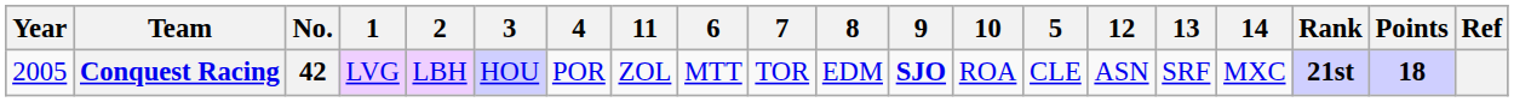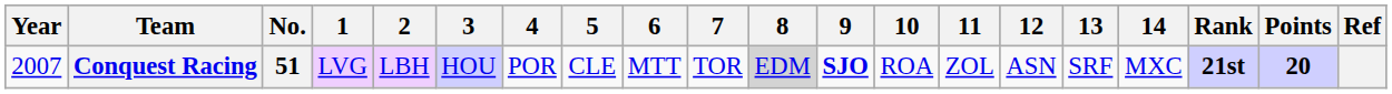 <table class="wikitable" style="text-align:center; font-size:85%">
 <tr>
 <th>Year</th>
 <th>Team</th>
 <th>No.</th>
 <th>1</th>
 <th>2</th>
 <th>3</th>
 <th>4</th>
-<th>11</th>
+<th>5</th>
 <th>6</th>
 <th>7</th>
 <th>8</th>
 <th>9</th>
 <th>10</th>
-<th>5</th>
+<th>11</th>
 <th>12</th>
 <th>13</th>
 <th>14</th>
 <th>Rank</th>
 <th>Points</th>
 <th>Ref</th>
 </tr>
 <tr>
-<td><a href='#'>2005</a></td>
+<td><a href='#'>2007</a></td>
 <th nowrap><a href='#'>Conquest Racing</a></th>
-<th>42</th>
+<th>51</th>
 <td style="background:#EFCFFF;"><a href='#'>LVG</a><br></td>
 <td style="background:#EFCFFF;"><a href='#'>LBH</a><br></td>
 <td style="background:#CFCFFF;"><a href='#'>HOU</a><br></td>
 <td><a href='#'>POR</a></td>
-<td><a href='#'>ZOL</a></td>
+<td><a href='#'>CLE</a></td>
 <td><a href='#'>MTT</a></td>
 <td><a href='#'>TOR</a></td>
-<td><a href='#'>EDM</a></td>
+<td style="background: lightgrey;"><a href='#'>EDM</a></td>
 <td><strong><a href='#'>SJO</a></strong></td>
 <td><a href='#'>ROA</a></td>
-<td><a href='#'>CLE</a></td>
+<td><a href='#'>ZOL</a></td>
 <td><a href='#'>ASN</a></td>
 <td><a href='#'>SRF</a></td>
 <td><a href='#'>MXC</a></td>
 <td style="background:#CFCFFF;"><strong>21st</strong></td>
-<td style="background:#CFCFFF;"><strong>18</strong></td>
+<td style="background:#CFCFFF;"><strong>20</strong></td>
 <th></th>
 </tr>
 </table>
